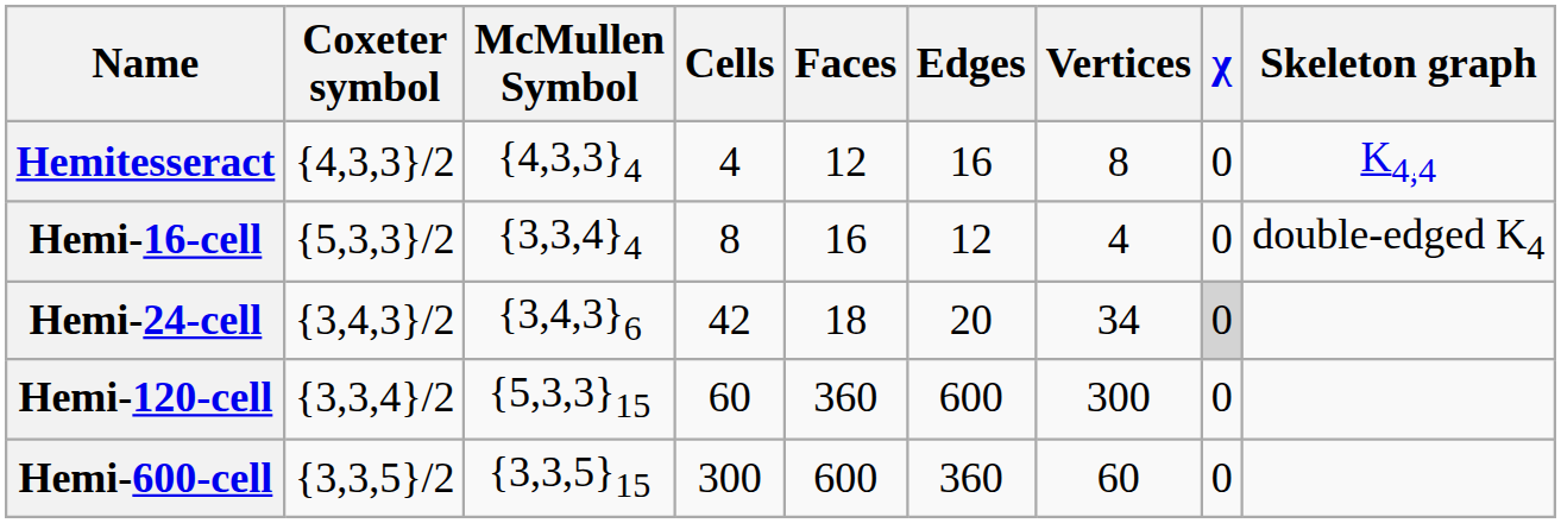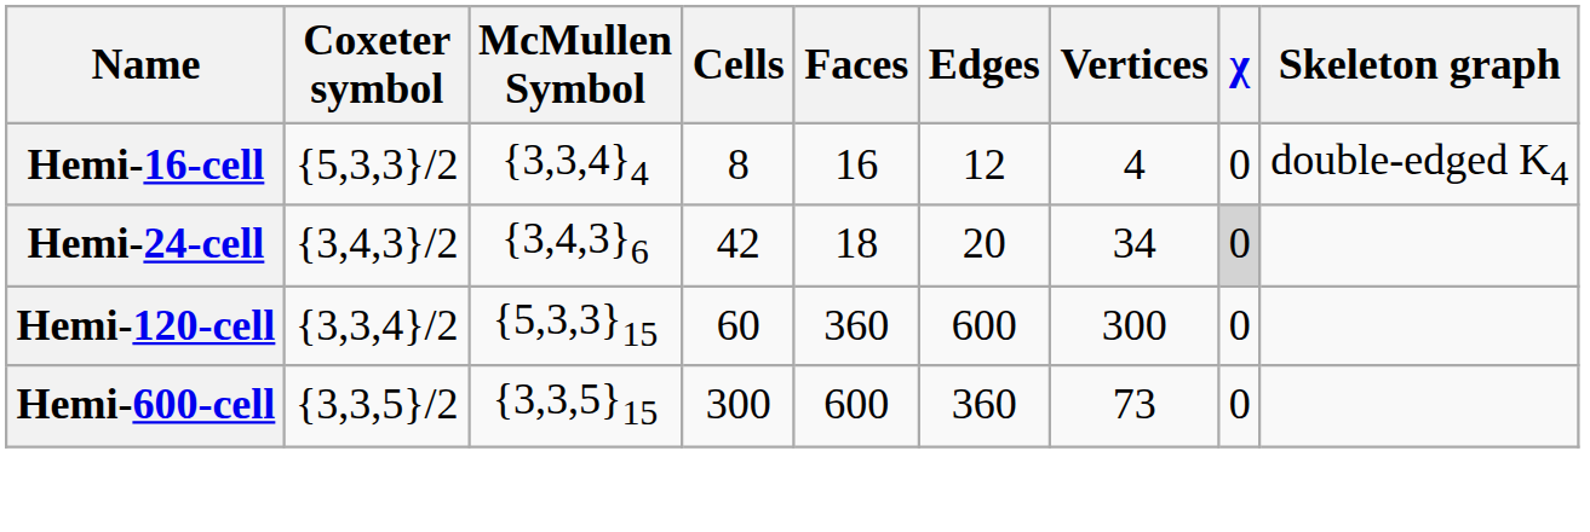 <table class=wikitable>
 <tr>
 <th>Name</th>
 <th>Coxeter<br>symbol</th>
 <th>McMullen<br>Symbol</th>
 <th>Cells</th>
 <th>Faces</th>
 <th>Edges</th>
 <th>Vertices</th>
 <th><a href='#'>χ</a></th>
 <th>Skeleton graph</th>
-</tr>
-<tr align=center>
-<th><a href='#'>Hemitesseract</a></th>
-<td>{4,3,3}/2</td>
-<td>{4,3,3}<sub>4</sub></td>
-<td>4</td>
-<td>12</td>
-<td>16</td>
-<td>8</td>
-<td>0</td>
-<td><a href='#'>K<sub>4,4</sub></a></td>
 </tr>
 <tr align=center>
 <th>Hemi-<a href='#'>16-cell</a></th>
 <td>{5,3,3}/2</td>
 <td>{3,3,4}<sub>4</sub></td>
 <td>8</td>
 <td>16</td>
 <td>12</td>
 <td>4</td>
 <td>0</td>
 <td>double-edged K<sub>4</sub></td>
 </tr>
 <tr align=center>
 <th>Hemi-<a href='#'>24-cell</a></th>
 <td>{3,4,3}/2</td>
 <td>{3,4,3}<sub>6</sub></td>
 <td>42</td>
 <td>18</td>
 <td>20</td>
 <td>34</td>
 <td style="background: lightgrey;">0</td>
 <td></td>
 </tr>
 <tr align=center>
 <th>Hemi-<a href='#'>120-cell</a></th>
 <td>{3,3,4}/2</td>
 <td>{5,3,3}<sub>15</sub></td>
 <td>60</td>
 <td>360</td>
 <td>600</td>
 <td>300</td>
 <td>0</td>
 <td></td>
 </tr>
 <tr align=center>
 <th>Hemi-<a href='#'>600-cell</a></th>
 <td>{3,3,5}/2</td>
 <td>{3,3,5}<sub>15</sub></td>
 <td>300</td>
 <td>600</td>
 <td>360</td>
-<td>60</td>
+<td>73</td>
 <td>0</td>
 <td></td>
 </tr>
 </table>
